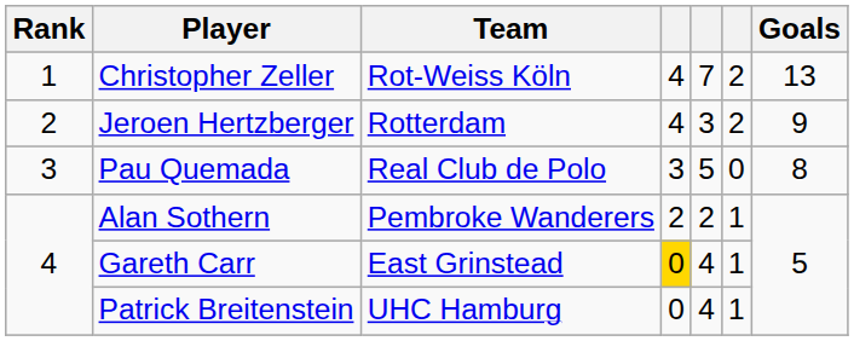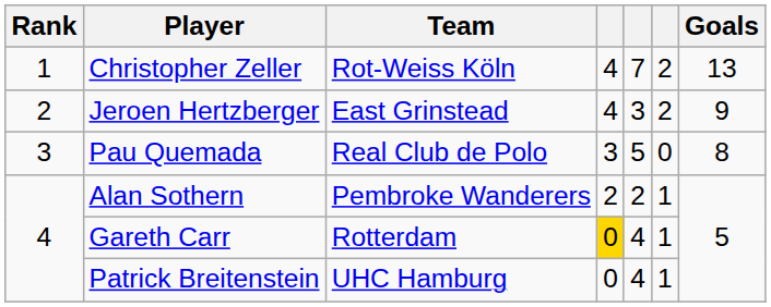 <table class="wikitable" style="text-align:center">
 <tr>
 <th>Rank</th>
 <th>Player</th>
 <th>Team</th>
 <th></th>
 <th></th>
 <th></th>
 <th>Goals</th>
 </tr>
 <tr>
 <td>1</td>
 <td align=left> <a href='#'>Christopher Zeller</a></td>
 <td align=left> <a href='#'>Rot-Weiss Köln</a></td>
 <td>4</td>
 <td>7</td>
 <td>2</td>
 <td>13</td>
 </tr>
 <tr>
 <td>2</td>
 <td align=left> <a href='#'>Jeroen Hertzberger</a></td>
-<td align=left> <a href='#'>Rotterdam</a></td>
+<td align=left> <a href='#'>East Grinstead</a></td>
 <td>4</td>
 <td>3</td>
 <td>2</td>
 <td>9</td>
 </tr>
 <tr>
 <td>3</td>
 <td align=left> <a href='#'>Pau Quemada</a></td>
 <td align=left> <a href='#'>Real Club de Polo</a></td>
 <td>3</td>
 <td>5</td>
 <td>0</td>
 <td>8</td>
 </tr>
 <tr>
 <td rowspan=3>4</td>
 <td align=left> <a href='#'>Alan Sothern</a></td>
 <td align=left> <a href='#'>Pembroke Wanderers</a></td>
 <td>2</td>
 <td>2</td>
 <td>1</td>
 <td rowspan=3>5</td>
 </tr>
 <tr>
 <td align=left> <a href='#'>Gareth Carr</a></td>
-<td align=left> <a href='#'>East Grinstead</a></td>
+<td align=left> <a href='#'>Rotterdam</a></td>
 <td style="background: gold;">0</td>
 <td>4</td>
 <td>1</td>
 </tr>
 <tr>
 <td align=left> <a href='#'>Patrick Breitenstein</a></td>
 <td align=left> <a href='#'>UHC Hamburg</a></td>
 <td>0</td>
 <td>4</td>
 <td>1</td>
 </tr>
 </table>
